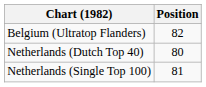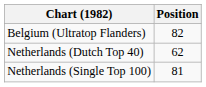 <table class="wikitable sortable">
 <tr>
 <th>Chart (1982)</th>
 <th>Position</th>
 </tr>
 <tr>
 <td>Belgium (Ultratop Flanders)</td>
 <td align="center">82</td>
 </tr>
 <tr>
 <td>Netherlands (Dutch Top 40)</td>
-<td align="center">80</td>
+<td align="center">62</td>
 </tr>
 <tr>
 <td>Netherlands (Single Top 100)</td>
 <td align="center">81</td>
 </tr>
 </table>
